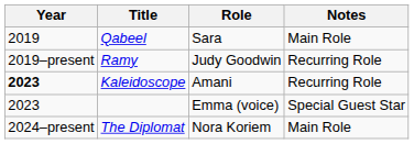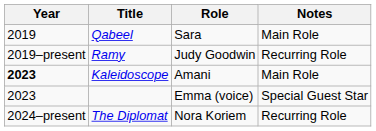 <table class="wikitable sortable">
 <tr>
 <th>Year</th>
 <th>Title</th>
 <th>Role</th>
 <th class="unsortable">Notes</th>
 </tr>
 <tr>
 <td>2019</td>
 <td><em><a href='#'>Qabeel</a></em></td>
 <td>Sara</td>
 <td>Main Role</td>
 </tr>
 <tr>
 <td>2019–present</td>
 <td><em><a href='#'>Ramy</a></em></td>
 <td>Judy Goodwin</td>
 <td>Recurring Role</td>
 </tr>
 <tr>
 <td><strong>2023</strong></td>
 <td><em><a href='#'>Kaleidoscope</a></em></td>
 <td>Amani</td>
-<td>Recurring Role</td>
+<td>Main Role</td>
 </tr>
 <tr>
 <td>2023</td>
 <td><em></em></td>
 <td>Emma (voice)</td>
 <td>Special Guest Star</td>
 </tr>
 <tr>
 <td>2024–present</td>
 <td><a href='#'><em>The Diplomat</em></a></td>
 <td>Nora Koriem</td>
-<td>Main Role</td>
+<td>Recurring Role</td>
 </tr>
 </table>
